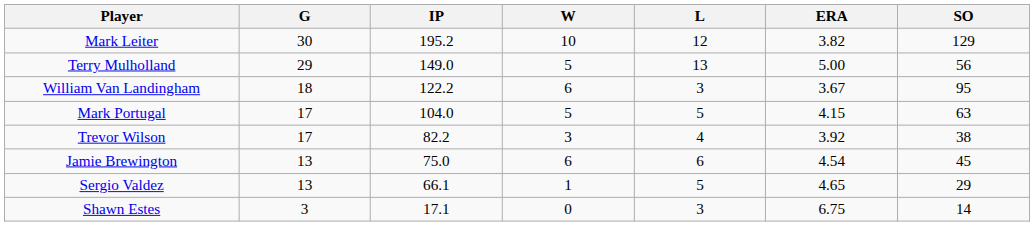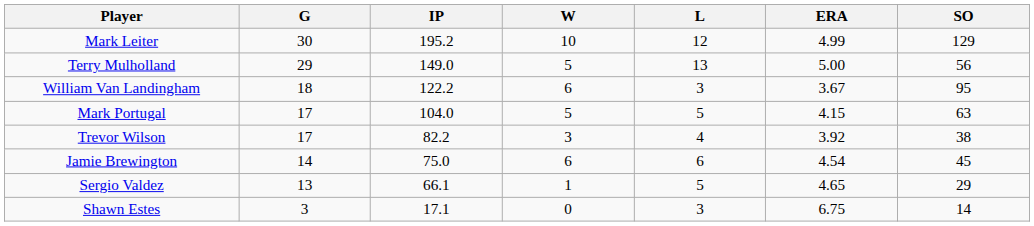 <table class="wikitable sortable">
 <tr>
 <th bgcolor="#DDDDFF" width="16%">Player</th>
 <th bgcolor="#DDDDFF" width="9%">G</th>
 <th bgcolor="#DDDDFF" width="9%">IP</th>
 <th bgcolor="#DDDDFF" width="9%">W</th>
 <th bgcolor="#DDDDFF" width="9%">L</th>
 <th bgcolor="#DDDDFF" width="9%">ERA</th>
 <th bgcolor="#DDDDFF" width="9%">SO</th>
 </tr>
 <tr align="center">
 <td><a href='#'>Mark Leiter</a></td>
 <td>30</td>
 <td>195.2</td>
 <td>10</td>
 <td>12</td>
-<td>3.82</td>
+<td>4.99</td>
 <td>129</td>
 </tr>
 <tr align=center>
 <td><a href='#'>Terry Mulholland</a></td>
 <td>29</td>
 <td>149.0</td>
 <td>5</td>
 <td>13</td>
 <td>5.00</td>
 <td>56</td>
 </tr>
 <tr align="center">
 <td><a href='#'>William Van Landingham</a></td>
 <td>18</td>
 <td>122.2</td>
 <td>6</td>
 <td>3</td>
 <td>3.67</td>
 <td>95</td>
 </tr>
 <tr align=center>
 <td><a href='#'>Mark Portugal</a></td>
 <td>17</td>
 <td>104.0</td>
 <td>5</td>
 <td>5</td>
 <td>4.15</td>
 <td>63</td>
 </tr>
 <tr align=center>
 <td><a href='#'>Trevor Wilson</a></td>
 <td>17</td>
 <td>82.2</td>
 <td>3</td>
 <td>4</td>
 <td>3.92</td>
 <td>38</td>
 </tr>
 <tr align=center>
 <td><a href='#'>Jamie Brewington</a></td>
-<td>13</td>
+<td>14</td>
 <td>75.0</td>
 <td>6</td>
 <td>6</td>
 <td>4.54</td>
 <td>45</td>
 </tr>
 <tr align=center>
 <td><a href='#'>Sergio Valdez</a></td>
 <td>13</td>
 <td>66.1</td>
 <td>1</td>
 <td>5</td>
 <td>4.65</td>
 <td>29</td>
 </tr>
 <tr align="center">
 <td><a href='#'>Shawn Estes</a></td>
 <td>3</td>
 <td>17.1</td>
 <td>0</td>
 <td>3</td>
 <td>6.75</td>
 <td>14</td>
 </tr>
 </table>
